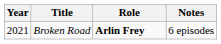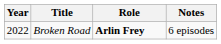 <table class="wikitable sortable">
 <tr>
 <th scope="col">Year</th>
 <th scope="col">Title</th>
 <th scope="col" width=100>Role</th>
 <th scope="col" class="unsortable">Notes</th>
 </tr>
 <tr>
-<td>2021</td>
+<td>2022</td>
 <td><em>Broken Road</em></td>
 <td><strong>Arlin Frey</strong></td>
 <td>6 episodes</td>
 </tr>
 </table>
